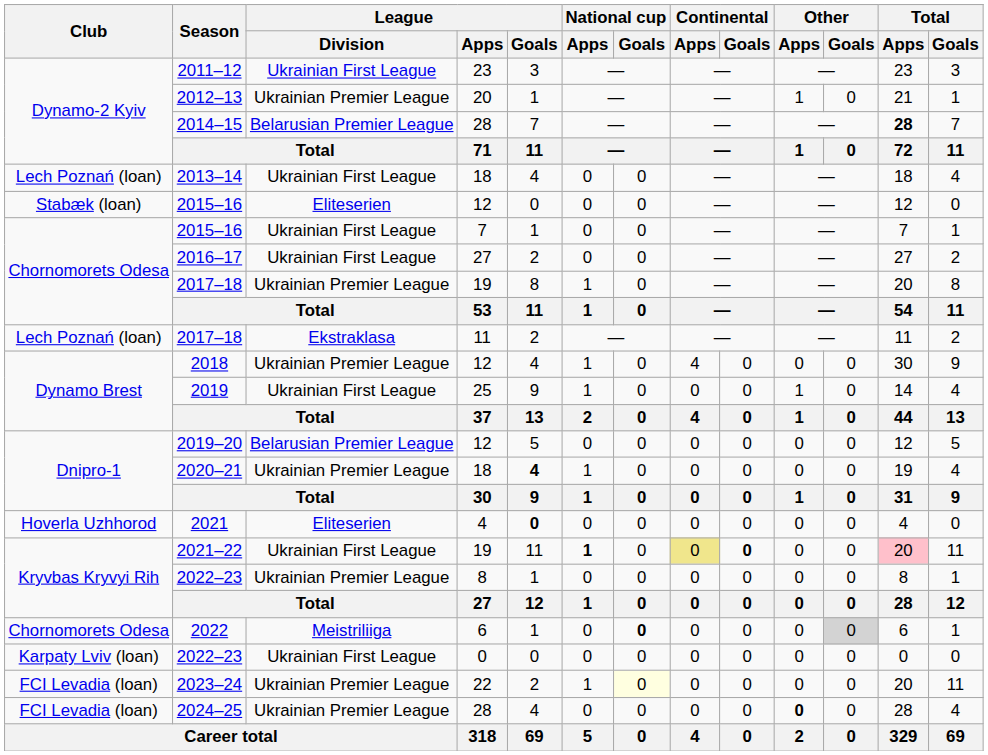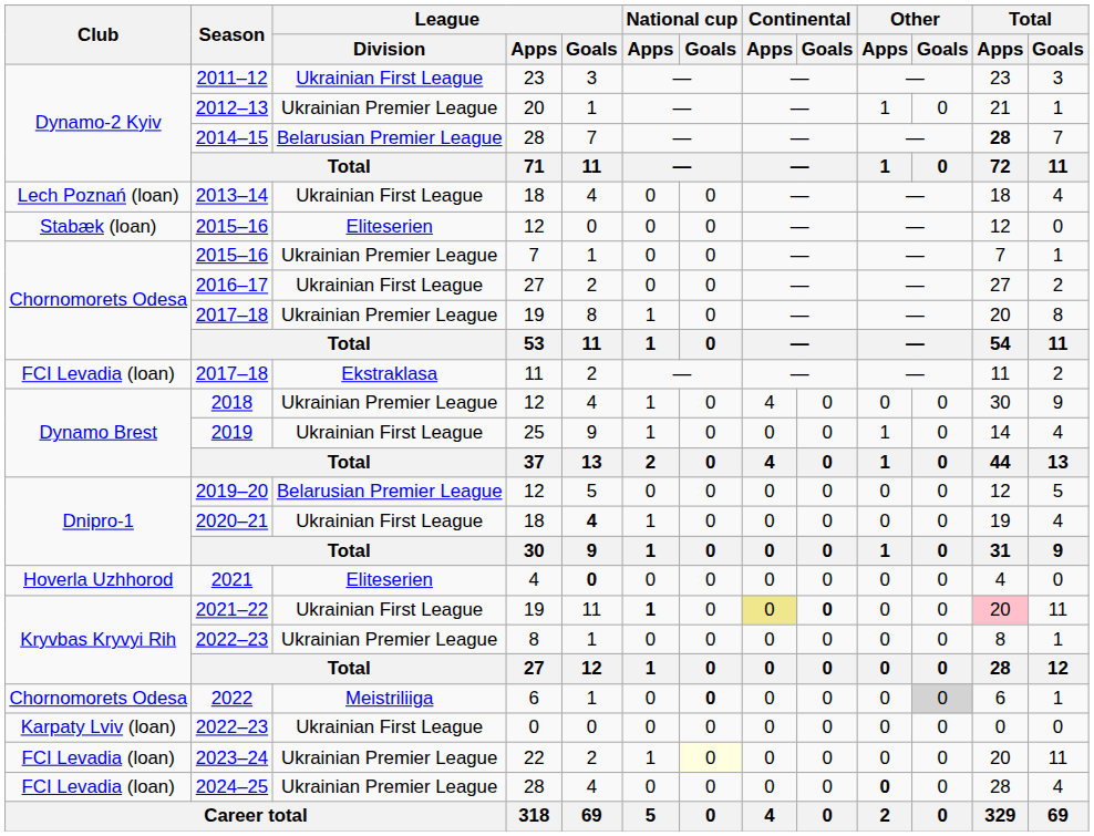 <table class="wikitable" style="text-align: center;">
 <tr>
 <th rowspan="2">Club</th>
 <th rowspan="2">Season</th>
 <th colspan="3">League</th>
 <th colspan="2">National cup</th>
 <th colspan="2">Continental</th>
 <th colspan="2">Other</th>
 <th colspan="2">Total</th>
 </tr>
 <tr>
 <th>Division</th>
 <th>Apps</th>
 <th>Goals</th>
 <th>Apps</th>
 <th>Goals</th>
 <th>Apps</th>
 <th>Goals</th>
 <th>Apps</th>
 <th>Goals</th>
 <th>Apps</th>
 <th>Goals</th>
 </tr>
 <tr>
 <td rowspan="4"><a href='#'>Dynamo-2 Kyiv</a></td>
 <td><a href='#'>2011–12</a></td>
 <td><a href='#'>Ukrainian First League</a></td>
 <td>23</td>
 <td>3</td>
 <td colspan="2">—</td>
 <td colspan="2">—</td>
 <td colspan="2">—</td>
 <td>23</td>
 <td>3</td>
 </tr>
 <tr>
 <td><a href='#'>2012–13</a></td>
 <td>Ukrainian Premier League</td>
 <td>20</td>
 <td>1</td>
 <td colspan="2">—</td>
 <td colspan="2">—</td>
 <td>1</td>
 <td>0</td>
 <td>21</td>
 <td>1</td>
 </tr>
 <tr>
 <td><a href='#'>2014–15</a></td>
 <td><a href='#'>Belarusian Premier League</a></td>
 <td>28</td>
 <td>7</td>
 <td colspan="2">—</td>
 <td colspan="2">—</td>
 <td colspan="2">—</td>
 <td><strong>28</strong></td>
 <td>7</td>
 </tr>
 <tr>
 <th colspan="2">Total</th>
 <th>71</th>
 <th>11</th>
 <th colspan="2">—</th>
 <th colspan="2">—</th>
 <th>1</th>
 <th>0</th>
 <th>72</th>
 <th>11</th>
 </tr>
 <tr>
 <td rowspan="1"><a href='#'>Lech Poznań</a> (loan)</td>
 <td><a href='#'>2013–14</a></td>
 <td>Ukrainian First League</td>
 <td>18</td>
 <td>4</td>
 <td>0</td>
 <td>0</td>
 <td colspan="2">—</td>
 <td colspan="2">—</td>
 <td>18</td>
 <td>4</td>
 </tr>
 <tr>
 <td><a href='#'>Stabæk</a> (loan)</td>
 <td><a href='#'>2015–16</a></td>
 <td><a href='#'>Eliteserien</a></td>
 <td>12</td>
 <td>0</td>
 <td>0</td>
 <td>0</td>
 <td colspan="2">—</td>
 <td colspan="2">—</td>
 <td>12</td>
 <td>0</td>
 </tr>
 <tr>
 <td rowspan="4"><a href='#'>Chornomorets Odesa</a></td>
 <td><a href='#'>2015–16</a></td>
-<td>Ukrainian First League</td>
+<td>Ukrainian Premier League</td>
 <td>7</td>
 <td>1</td>
 <td>0</td>
 <td>0</td>
 <td colspan="2">—</td>
 <td colspan="2">—</td>
 <td>7</td>
 <td>1</td>
 </tr>
 <tr>
 <td><a href='#'>2016–17</a></td>
 <td>Ukrainian First League</td>
 <td>27</td>
 <td>2</td>
 <td>0</td>
 <td>0</td>
 <td colspan="2">—</td>
 <td colspan="2">—</td>
 <td>27</td>
 <td>2</td>
 </tr>
 <tr>
 <td><a href='#'>2017–18</a></td>
 <td>Ukrainian Premier League</td>
 <td>19</td>
 <td>8</td>
 <td>1</td>
 <td>0</td>
 <td colspan="2">—</td>
 <td colspan="2">—</td>
 <td>20</td>
 <td>8</td>
 </tr>
 <tr>
 <th colspan="2">Total</th>
 <th>53</th>
 <th>11</th>
 <th>1</th>
 <th>0</th>
 <th colspan="2">—</th>
 <th colspan="2">—</th>
 <th>54</th>
 <th>11</th>
 </tr>
 <tr>
-<td rowspan="1"><a href='#'>Lech Poznań</a> (loan)</td>
+<td><a href='#'>FCI Levadia</a> (loan)</td>
 <td><a href='#'>2017–18</a></td>
 <td><a href='#'>Ekstraklasa</a></td>
 <td>11</td>
 <td>2</td>
 <td colspan="2">—</td>
 <td colspan="2">—</td>
 <td colspan="2">—</td>
 <td>11</td>
 <td>2</td>
 </tr>
 <tr>
 <td rowspan="3"><a href='#'>Dynamo Brest</a></td>
 <td><a href='#'>2018</a></td>
 <td>Ukrainian Premier League</td>
 <td>12</td>
 <td>4</td>
 <td>1</td>
 <td>0</td>
 <td>4</td>
 <td>0</td>
 <td>0</td>
 <td>0</td>
 <td>30</td>
 <td>9</td>
 </tr>
 <tr>
 <td><a href='#'>2019</a></td>
 <td>Ukrainian First League</td>
 <td>25</td>
 <td>9</td>
 <td>1</td>
 <td>0</td>
 <td>0</td>
 <td>0</td>
 <td>1</td>
 <td>0</td>
 <td>14</td>
 <td>4</td>
 </tr>
 <tr>
 <th colspan="2">Total</th>
 <th>37</th>
 <th>13</th>
 <th>2</th>
 <th>0</th>
 <th>4</th>
 <th>0</th>
 <th>1</th>
 <th>0</th>
 <th>44</th>
 <th>13</th>
 </tr>
 <tr>
 <td rowspan="3"><a href='#'>Dnipro-1</a></td>
 <td><a href='#'>2019–20</a></td>
 <td><a href='#'>Belarusian Premier League</a></td>
 <td>12</td>
 <td>5</td>
 <td>0</td>
 <td>0</td>
 <td>0</td>
 <td>0</td>
 <td>0</td>
 <td>0</td>
 <td>12</td>
 <td>5</td>
 </tr>
 <tr>
 <td><a href='#'>2020–21</a></td>
-<td>Ukrainian Premier League</td>
+<td>Ukrainian First League</td>
 <td>18</td>
 <td><strong>4</strong></td>
 <td>1</td>
 <td>0</td>
 <td>0</td>
 <td>0</td>
 <td>0</td>
 <td>0</td>
 <td>19</td>
 <td>4</td>
 </tr>
 <tr>
 <th colspan="2">Total</th>
 <th>30</th>
 <th>9</th>
 <th>1</th>
 <th>0</th>
 <th>0</th>
 <th>0</th>
 <th>1</th>
 <th>0</th>
 <th>31</th>
 <th>9</th>
 </tr>
 <tr>
 <td><a href='#'>Hoverla Uzhhorod</a></td>
 <td><a href='#'>2021</a></td>
 <td><a href='#'>Eliteserien</a></td>
 <td>4</td>
 <td><strong>0</strong></td>
 <td>0</td>
 <td>0</td>
 <td>0</td>
 <td>0</td>
 <td>0</td>
 <td>0</td>
 <td>4</td>
 <td>0</td>
 </tr>
 <tr>
 <td rowspan="3"><a href='#'>Kryvbas Kryvyi Rih</a></td>
 <td><a href='#'>2021–22</a></td>
 <td>Ukrainian First League</td>
 <td>19</td>
 <td>11</td>
 <td><strong>1</strong></td>
 <td>0</td>
 <td style="background: khaki;">0</td>
 <td><strong>0</strong></td>
 <td>0</td>
 <td>0</td>
 <td style="background: pink;">20</td>
 <td>11</td>
 </tr>
 <tr>
 <td><a href='#'>2022–23</a></td>
 <td>Ukrainian Premier League</td>
 <td>8</td>
 <td>1</td>
 <td>0</td>
 <td>0</td>
 <td>0</td>
 <td>0</td>
 <td>0</td>
 <td>0</td>
 <td>8</td>
 <td>1</td>
 </tr>
 <tr>
 <th colspan="2">Total</th>
 <th>27</th>
 <th>12</th>
 <th>1</th>
 <th>0</th>
 <th>0</th>
 <th>0</th>
 <th>0</th>
 <th>0</th>
 <th>28</th>
 <th>12</th>
 </tr>
 <tr>
 <td><a href='#'>Chornomorets Odesa</a></td>
 <td><a href='#'>2022</a></td>
 <td><a href='#'>Meistriliiga</a></td>
 <td>6</td>
 <td>1</td>
 <td>0</td>
 <td><strong>0</strong></td>
 <td>0</td>
 <td>0</td>
 <td>0</td>
 <td style="background: lightgrey;">0</td>
 <td>6</td>
 <td>1</td>
 </tr>
 <tr>
 <td><a href='#'>Karpaty Lviv</a> (loan)</td>
 <td><a href='#'>2022–23</a></td>
 <td>Ukrainian First League</td>
 <td>0</td>
 <td>0</td>
 <td>0</td>
 <td>0</td>
 <td>0</td>
 <td>0</td>
 <td>0</td>
 <td>0</td>
 <td>0</td>
 <td>0</td>
 </tr>
 <tr>
 <td><a href='#'>FCI Levadia</a> (loan)</td>
 <td><a href='#'>2023–24</a></td>
 <td>Ukrainian Premier League</td>
 <td>22</td>
 <td>2</td>
 <td>1</td>
 <td style="background: lightyellow;">0</td>
 <td>0</td>
 <td>0</td>
 <td>0</td>
 <td>0</td>
 <td>20</td>
 <td>11</td>
 </tr>
 <tr>
 <td><a href='#'>FCI Levadia</a> (loan)</td>
 <td><a href='#'>2024–25</a></td>
 <td>Ukrainian Premier League</td>
 <td>28</td>
 <td>4</td>
 <td>0</td>
 <td>0</td>
 <td>0</td>
 <td>0</td>
 <td><strong>0</strong></td>
 <td>0</td>
 <td>28</td>
 <td>4</td>
 </tr>
 <tr>
 <th colspan="3">Career total</th>
 <th>318</th>
 <th>69</th>
 <th>5</th>
 <th>0</th>
 <th>4</th>
 <th>0</th>
 <th>2</th>
 <th>0</th>
 <th>329</th>
 <th>69</th>
 </tr>
 </table>
